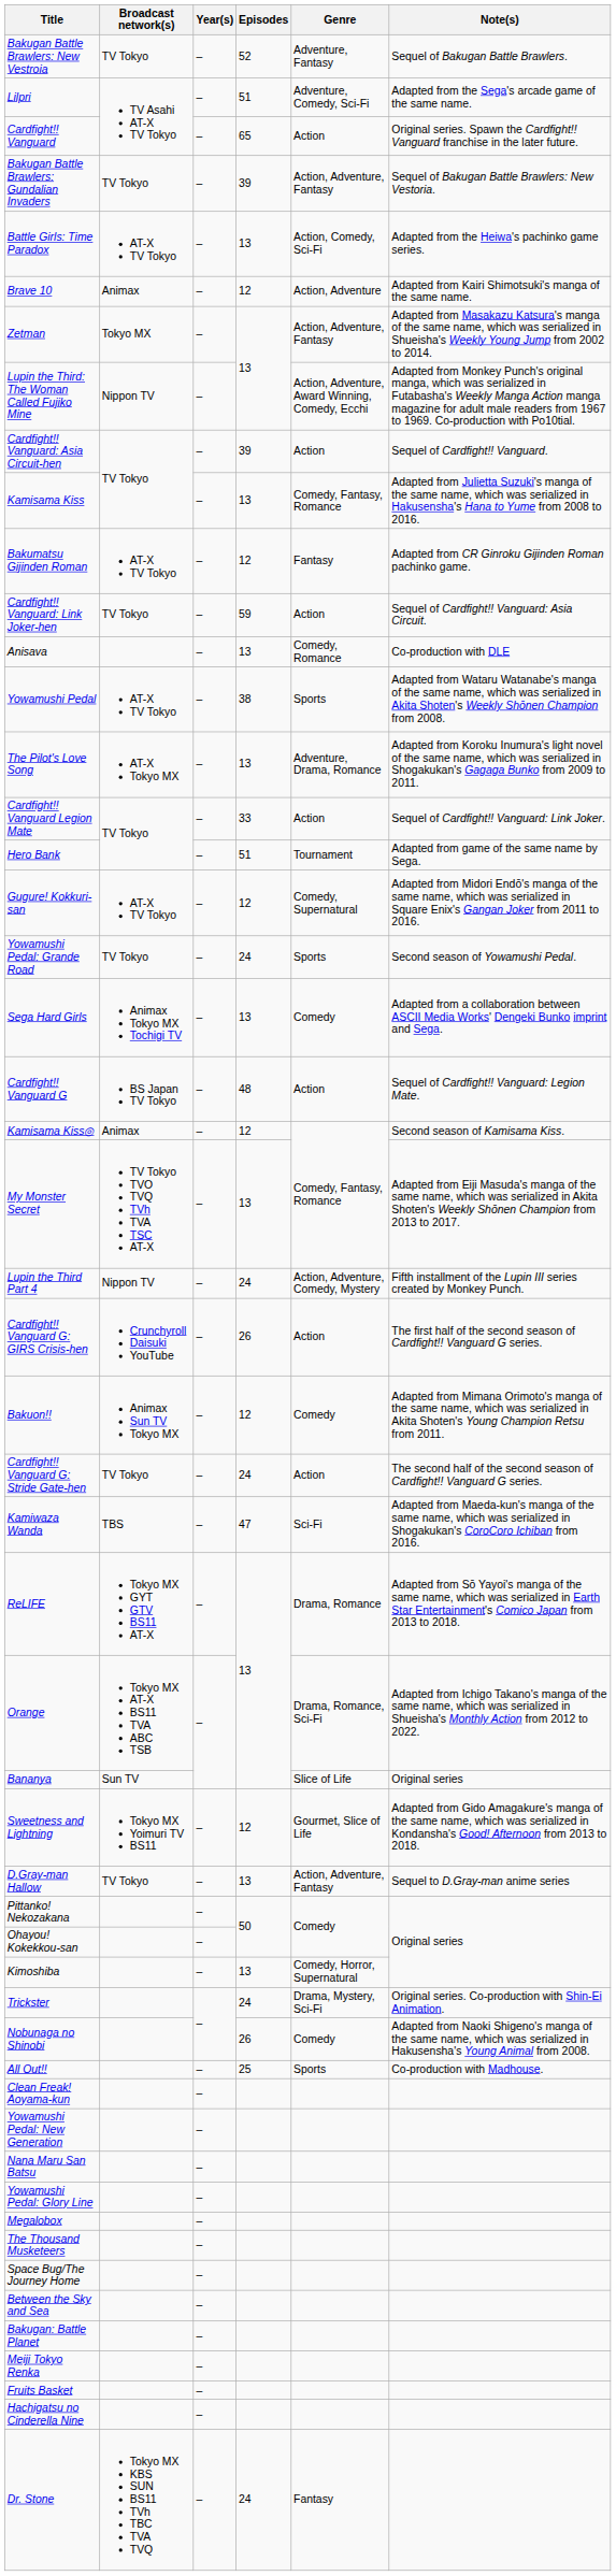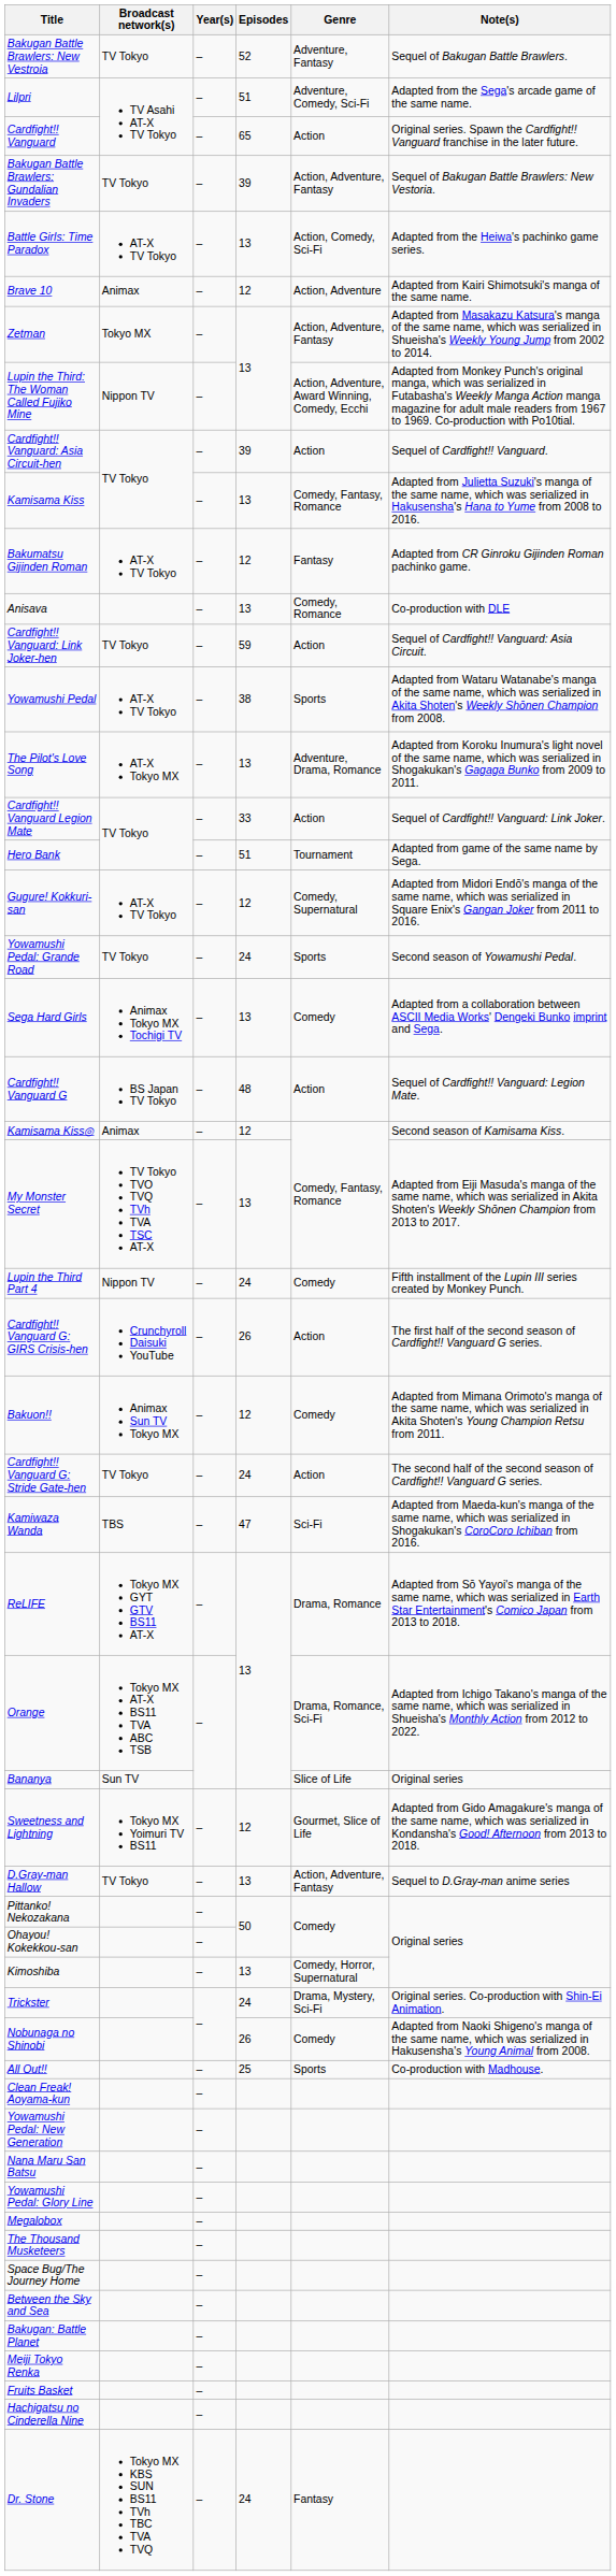 <table class="wikitable sortable">
 <tr>
 <th>Title</th>
 <th>Broadcast network(s)</th>
 <th>Year(s)</th>
 <th>Episodes</th>
 <th>Genre</th>
 <th>Note(s)</th>
 </tr>
 <tr>
 <td><em><a href='#'>Bakugan Battle Brawlers: New Vestroia</a></em></td>
 <td>TV Tokyo</td>
 <td> – </td>
 <td>52</td>
 <td>Adventure, Fantasy</td>
 <td>Sequel of <em>Bakugan Battle Brawlers</em>.</td>
 </tr>
 <tr>
 <td><em><a href='#'>Lilpri</a></em></td>
 <td rowspan="2"><br><ul><li>TV Asahi</li><li>AT-X</li><li>TV Tokyo</li></ul></td>
 <td> – </td>
 <td>51</td>
 <td>Adventure, Comedy, Sci-Fi</td>
 <td>Adapted from the <a href='#'>Sega</a>'s arcade game of the same name.</td>
 </tr>
 <tr>
 <td><em><a href='#'>Cardfight!! Vanguard</a></em></td>
 <td> – </td>
 <td>65</td>
 <td>Action</td>
 <td>Original series. Spawn the <em>Cardfight!! Vanguard</em> franchise in the later future.</td>
 </tr>
 <tr>
 <td><em><a href='#'>Bakugan Battle Brawlers: Gundalian Invaders</a></em></td>
 <td>TV Tokyo</td>
 <td> – </td>
 <td>39</td>
 <td>Action, Adventure, Fantasy</td>
 <td>Sequel of <em>Bakugan Battle Brawlers: New Vestoria</em>.</td>
 </tr>
 <tr>
 <td><em><a href='#'>Battle Girls: Time Paradox</a></em></td>
 <td><br><ul><li>AT-X</li><li>TV Tokyo</li></ul></td>
 <td> – </td>
 <td>13</td>
 <td>Action, Comedy, Sci-Fi</td>
 <td>Adapted from the <a href='#'>Heiwa</a>'s pachinko game series.</td>
 </tr>
 <tr>
 <td><em><a href='#'>Brave 10</a></em></td>
 <td>Animax</td>
 <td> – </td>
 <td>12</td>
 <td>Action, Adventure</td>
 <td>Adapted from Kairi Shimotsuki's manga of the same name.</td>
 </tr>
 <tr>
 <td><em><a href='#'>Zetman</a></em></td>
 <td>Tokyo MX</td>
 <td> – </td>
 <td rowspan="2">13</td>
 <td>Action, Adventure, Fantasy</td>
 <td>Adapted from <a href='#'>Masakazu Katsura</a>'s manga of the same name, which was serialized in Shueisha's <em><a href='#'>Weekly Young Jump</a></em> from 2002 to 2014.</td>
 </tr>
 <tr>
 <td><em><a href='#'>Lupin the Third: The Woman Called Fujiko Mine</a></em></td>
 <td>Nippon TV</td>
 <td> – </td>
 <td>Action, Adventure, Award Winning, Comedy, Ecchi</td>
 <td>Adapted from Monkey Punch's original manga, which was serialized in Futabasha's <em>Weekly Manga Action</em> manga magazine for adult male readers from 1967 to 1969. Co-production with Po10tial.</td>
 </tr>
 <tr>
 <td><a href='#'><em>Cardfight!! Vanguard: Asia Circuit-hen</em></a></td>
 <td rowspan="2">TV Tokyo</td>
 <td> – </td>
 <td>39</td>
 <td>Action</td>
 <td>Sequel of <em>Cardfight!! Vanguard</em>.</td>
 </tr>
 <tr>
 <td><em><a href='#'>Kamisama Kiss</a></em></td>
 <td> – </td>
 <td>13</td>
 <td>Comedy, Fantasy, Romance</td>
 <td>Adapted from <a href='#'>Julietta Suzuki</a>'s manga of the same name, which was serialized in <a href='#'>Hakusensha</a>'s <em><a href='#'>Hana to Yume</a></em> from 2008 to 2016.</td>
 </tr>
 <tr>
 <td><em><a href='#'>Bakumatsu Gijinden Roman</a></em></td>
 <td><br><ul><li>AT-X</li><li>TV Tokyo</li></ul></td>
 <td> – </td>
 <td>12</td>
 <td>Fantasy</td>
 <td>Adapted from <em>CR Ginroku Gijinden Roman</em> pachinko game.</td>
 </tr>
 <tr>
+<td><em>Anisava</em></td>
+<td></td>
+<td> – </td>
+<td>13</td>
+<td>Comedy, Romance</td>
+<td>Co-production with <a href='#'>DLE</a></td>
+</tr>
+<tr>
 <td><a href='#'><em>Cardfight!! Vanguard: Link Joker-hen</em></a></td>
 <td>TV Tokyo</td>
 <td> – </td>
 <td>59</td>
 <td>Action</td>
 <td>Sequel of <em>Cardfight!! Vanguard: Asia Circuit</em>.</td>
-</tr>
-<tr>
-<td><em>Anisava</em></td>
-<td></td>
-<td> – </td>
-<td>13</td>
-<td>Comedy, Romance</td>
-<td>Co-production with <a href='#'>DLE</a></td>
 </tr>
 <tr>
 <td><em><a href='#'>Yowamushi Pedal</a></em></td>
 <td><br><ul><li>AT-X</li><li>TV Tokyo</li></ul></td>
 <td> – </td>
 <td>38</td>
 <td>Sports</td>
 <td>Adapted from Wataru Watanabe's manga of the same name, which was serialized in <a href='#'>Akita Shoten</a>'s <em><a href='#'>Weekly Shōnen Champion</a></em> from 2008.</td>
 </tr>
 <tr>
 <td><em><a href='#'>The Pilot's Love Song</a></em></td>
 <td><br><ul><li>AT-X</li><li>Tokyo MX</li></ul></td>
 <td> – </td>
 <td>13</td>
 <td>Adventure, Drama, Romance</td>
 <td>Adapted from Koroku Inumura's light novel of the same name, which was serialized in Shogakukan's <em><a href='#'>Gagaga Bunko</a></em> from 2009 to 2011.</td>
 </tr>
 <tr>
 <td><em><a href='#'>Cardfight!! Vanguard Legion Mate</a></em></td>
 <td rowspan="2">TV Tokyo</td>
 <td> – </td>
 <td>33</td>
 <td>Action</td>
 <td>Sequel of <em>Cardfight!! Vanguard: Link Joker</em>.</td>
 </tr>
 <tr>
 <td><em><a href='#'>Hero Bank</a></em></td>
 <td> – </td>
 <td>51</td>
 <td>Tournament</td>
 <td>Adapted from game of the same name by Sega.</td>
 </tr>
 <tr>
 <td><em><a href='#'>Gugure! Kokkuri-san</a></em></td>
 <td><br><ul><li>AT-X</li><li>TV Tokyo</li></ul></td>
 <td> – </td>
 <td>12</td>
 <td>Comedy, Supernatural</td>
 <td>Adapted from Midori Endō's manga of the same name, which was serialized in Square Enix's <em><a href='#'>Gangan Joker</a></em> from 2011 to 2016.</td>
 </tr>
 <tr>
 <td><em><a href='#'>Yowamushi Pedal: Grande Road</a></em></td>
 <td>TV Tokyo</td>
 <td> – </td>
 <td>24</td>
 <td>Sports</td>
 <td>Second season of <em>Yowamushi Pedal</em>.</td>
 </tr>
 <tr>
 <td><em><a href='#'>Sega Hard Girls</a></em></td>
 <td><br><ul><li>Animax</li><li>Tokyo MX</li><li><a href='#'>Tochigi TV</a></li></ul></td>
 <td> – </td>
 <td>13</td>
 <td>Comedy</td>
 <td>Adapted from a collaboration between <a href='#'>ASCII Media Works</a>' <a href='#'>Dengeki Bunko</a> <a href='#'>imprint</a> and <a href='#'>Sega</a>.</td>
 </tr>
 <tr>
 <td><em><a href='#'>Cardfight!! Vanguard G</a></em></td>
 <td><br><ul><li>BS Japan</li><li>TV Tokyo</li></ul></td>
 <td> – </td>
 <td>48</td>
 <td>Action</td>
 <td>Sequel of <em>Cardfight!! Vanguard: Legion Mate</em>.</td>
 </tr>
 <tr>
 <td><em><a href='#'>Kamisama Kiss◎</a></em></td>
 <td>Animax</td>
 <td> – </td>
 <td>12</td>
 <td rowspan="2">Comedy, Fantasy, Romance</td>
 <td>Second season of <em>Kamisama Kiss</em>.</td>
 </tr>
 <tr>
 <td><em><a href='#'>My Monster Secret</a></em></td>
 <td><br><ul><li>TV Tokyo</li><li>TVO</li><li>TVQ</li><li><a href='#'>TVh</a></li><li>TVA</li><li><a href='#'>TSC</a></li><li>AT-X</li></ul></td>
 <td> – </td>
 <td>13</td>
 <td>Adapted from Eiji Masuda's manga of the same name, which was serialized in Akita Shoten's <em>Weekly Shōnen Champion</em> from 2013 to 2017.</td>
 </tr>
 <tr>
 <td><em><a href='#'>Lupin the Third Part 4</a></em></td>
 <td>Nippon TV</td>
 <td> – </td>
 <td>24</td>
-<td>Action, Adventure, Comedy, Mystery</td>
+<td>Comedy</td>
 <td>Fifth installment of the <em>Lupin III</em> series created by Monkey Punch.</td>
 </tr>
 <tr>
 <td><em><a href='#'>Cardfight!! Vanguard G: GIRS Crisis-hen</a></em></td>
 <td><br><ul><li><a href='#'>Crunchyroll</a></li><li><a href='#'>Daisuki</a></li><li>YouTube</li></ul></td>
 <td> – </td>
 <td>26</td>
 <td>Action</td>
 <td>The first half of the second season of <em>Cardfight!! Vanguard G</em> series.</td>
 </tr>
 <tr>
 <td><em><a href='#'>Bakuon!!</a></em></td>
 <td><br><ul><li>Animax</li><li><a href='#'>Sun TV</a></li><li>Tokyo MX</li></ul></td>
 <td> – </td>
 <td>12</td>
 <td>Comedy</td>
 <td>Adapted from Mimana Orimoto's manga of the same name, which was serialized in Akita Shoten's <em>Young Champion Retsu</em> from 2011.</td>
 </tr>
 <tr>
 <td><em><a href='#'>Cardfight!! Vanguard G: Stride Gate-hen</a></em></td>
 <td>TV Tokyo</td>
 <td> – </td>
 <td>24</td>
 <td>Action</td>
 <td>The second half of the second season of <em>Cardfight!! Vanguard G</em> series.</td>
 </tr>
 <tr>
 <td><em><a href='#'>Kamiwaza Wanda</a></em></td>
 <td>TBS</td>
 <td> – </td>
 <td>47</td>
 <td>Sci-Fi</td>
 <td>Adapted from Maeda-kun's manga of the same name, which was serialized in Shogakukan's <a href='#'><em>CoroCoro Ichiban</em></a> from 2016.</td>
 </tr>
 <tr>
 <td><em><a href='#'>ReLIFE</a></em></td>
 <td><br><ul><li>Tokyo MX</li><li>GYT</li><li><a href='#'>GTV</a></li><li><a href='#'>BS11</a></li><li>AT-X</li></ul></td>
 <td> – </td>
 <td rowspan="3">13</td>
 <td>Drama, Romance</td>
 <td>Adapted from Sō Yayoi's manga of the same name, which was serialized in <a href='#'>Earth Star Entertainment</a>'s <em><a href='#'>Comico Japan</a></em> from 2013 to 2018.</td>
 </tr>
 <tr>
 <td><em><a href='#'>Orange</a></em></td>
 <td><br><ul><li>Tokyo MX</li><li>AT-X</li><li>BS11</li><li>TVA</li><li>ABC</li><li>TSB</li></ul></td>
 <td rowspan="2"> – </td>
 <td>Drama, Romance, Sci-Fi</td>
 <td>Adapted from Ichigo Takano's manga of the same name, which was serialized in Shueisha's <em><a href='#'>Monthly Action</a></em> from 2012 to 2022.</td>
 </tr>
 <tr>
 <td><em><a href='#'>Bananya</a></em></td>
 <td>Sun TV</td>
 <td>Slice of Life</td>
 <td>Original series</td>
 </tr>
 <tr>
 <td><em><a href='#'>Sweetness and Lightning</a></em></td>
 <td><br><ul><li>Tokyo MX</li><li>Yoimuri TV</li><li>BS11</li></ul></td>
 <td> – </td>
 <td>12</td>
 <td>Gourmet, Slice of Life</td>
 <td>Adapted from Gido Amagakure's manga of the same name, which was serialized in Kondansha's <em><a href='#'>Good! Afternoon</a></em> from 2013 to 2018.</td>
 </tr>
 <tr>
 <td><em><a href='#'>D.Gray-man Hallow</a></em></td>
 <td>TV Tokyo</td>
 <td> – </td>
 <td>13</td>
 <td>Action, Adventure, Fantasy</td>
 <td>Sequel to <em>D.Gray-man</em> anime series</td>
 </tr>
 <tr>
 <td><em>Pittanko! Nekozakana</em></td>
 <td></td>
 <td> – </td>
 <td rowspan="2">50</td>
 <td rowspan="2">Comedy</td>
 <td rowspan="3">Original series</td>
 </tr>
 <tr>
 <td><em>Ohayou! Kokekkou-san</em></td>
 <td></td>
 <td> – </td>
 </tr>
 <tr>
 <td><em>Kimoshiba</em></td>
 <td></td>
 <td> – </td>
 <td>13</td>
 <td>Comedy, Horror, Supernatural</td>
 </tr>
 <tr>
 <td><em><a href='#'>Trickster</a></em></td>
 <td></td>
 <td rowspan="2"> – </td>
 <td>24</td>
 <td>Drama, Mystery, Sci-Fi</td>
 <td>Original series. Co-production with <a href='#'>Shin-Ei Animation</a>.</td>
 </tr>
 <tr>
 <td><em><a href='#'>Nobunaga no Shinobi</a></em></td>
 <td></td>
 <td>26</td>
 <td>Comedy</td>
 <td>Adapted from Naoki Shigeno's manga of the same name, which was serialized in Hakusensha's <a href='#'><em>Young Animal</em></a> from 2008.</td>
 </tr>
 <tr>
 <td><em><a href='#'>All Out!!</a></em></td>
 <td></td>
 <td> – </td>
 <td>25</td>
 <td>Sports</td>
 <td>Co-production with <a href='#'>Madhouse</a>.</td>
 </tr>
 <tr>
 <td><em><a href='#'>Clean Freak! Aoyama-kun</a></em></td>
 <td></td>
 <td>–</td>
 <td></td>
 <td></td>
 <td></td>
 </tr>
 <tr>
 <td><em><a href='#'>Yowamushi Pedal: New Generation</a></em></td>
 <td></td>
 <td>–</td>
 <td></td>
 <td></td>
 <td></td>
 </tr>
 <tr>
 <td><em><a href='#'>Nana Maru San Batsu</a></em></td>
 <td></td>
 <td>–</td>
 <td></td>
 <td></td>
 <td></td>
 </tr>
 <tr>
 <td><em><a href='#'>Yowamushi Pedal: Glory Line</a></em></td>
 <td></td>
 <td>–</td>
 <td></td>
 <td></td>
 <td></td>
 </tr>
 <tr>
 <td><em><a href='#'>Megalobox</a></em></td>
 <td></td>
 <td>–</td>
 <td></td>
 <td></td>
 <td></td>
 </tr>
 <tr>
 <td><em><a href='#'>The Thousand Musketeers</a></em></td>
 <td></td>
 <td>–</td>
 <td></td>
 <td></td>
 <td></td>
 </tr>
 <tr>
 <td><em>Space Bug/The Journey Home</em></td>
 <td></td>
 <td>–</td>
 <td></td>
 <td></td>
 <td></td>
 </tr>
 <tr>
 <td><em><a href='#'>Between the Sky and Sea</a></em></td>
 <td></td>
 <td>–</td>
 <td></td>
 <td></td>
 <td></td>
 </tr>
 <tr>
 <td><em><a href='#'>Bakugan: Battle Planet</a></em></td>
 <td></td>
 <td>–</td>
 <td></td>
 <td></td>
 <td></td>
 </tr>
 <tr>
 <td><em><a href='#'>Meiji Tokyo Renka</a></em></td>
 <td></td>
 <td>–</td>
 <td></td>
 <td></td>
 <td></td>
 </tr>
 <tr>
 <td><em><a href='#'>Fruits Basket</a></em></td>
 <td></td>
 <td>–</td>
 <td></td>
 <td></td>
 <td></td>
 </tr>
 <tr>
 <td><em><a href='#'>Hachigatsu no Cinderella Nine</a></em></td>
 <td></td>
 <td>–</td>
 <td></td>
 <td></td>
 <td></td>
 </tr>
 <tr>
 <td><em><a href='#'>Dr. Stone</a></em></td>
 <td><br><ul><li>Tokyo MX</li><li>KBS</li><li>SUN</li><li>BS11</li><li>TVh</li><li>TBC</li><li>TVA</li><li>TVQ</li></ul></td>
 <td> – </td>
 <td>24</td>
 <td>Fantasy</td>
 <td></td>
 </tr>
 </table>
